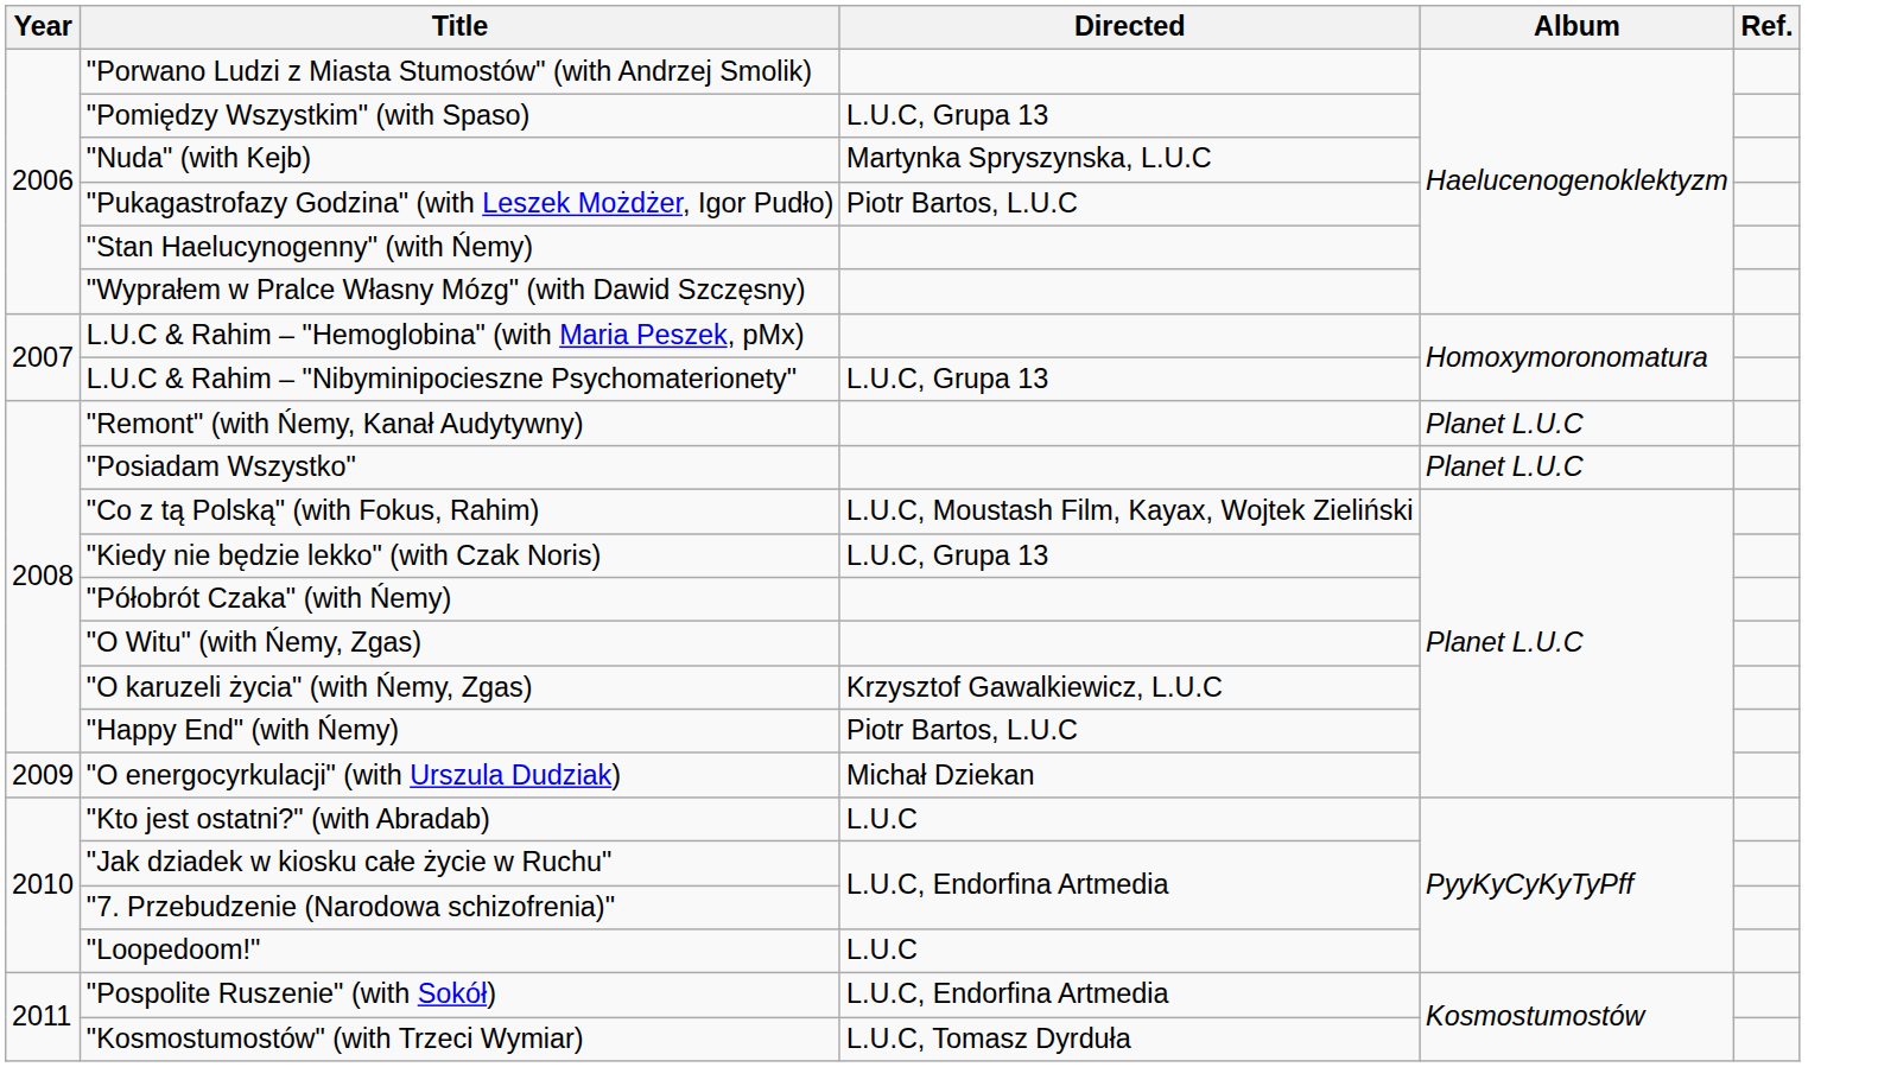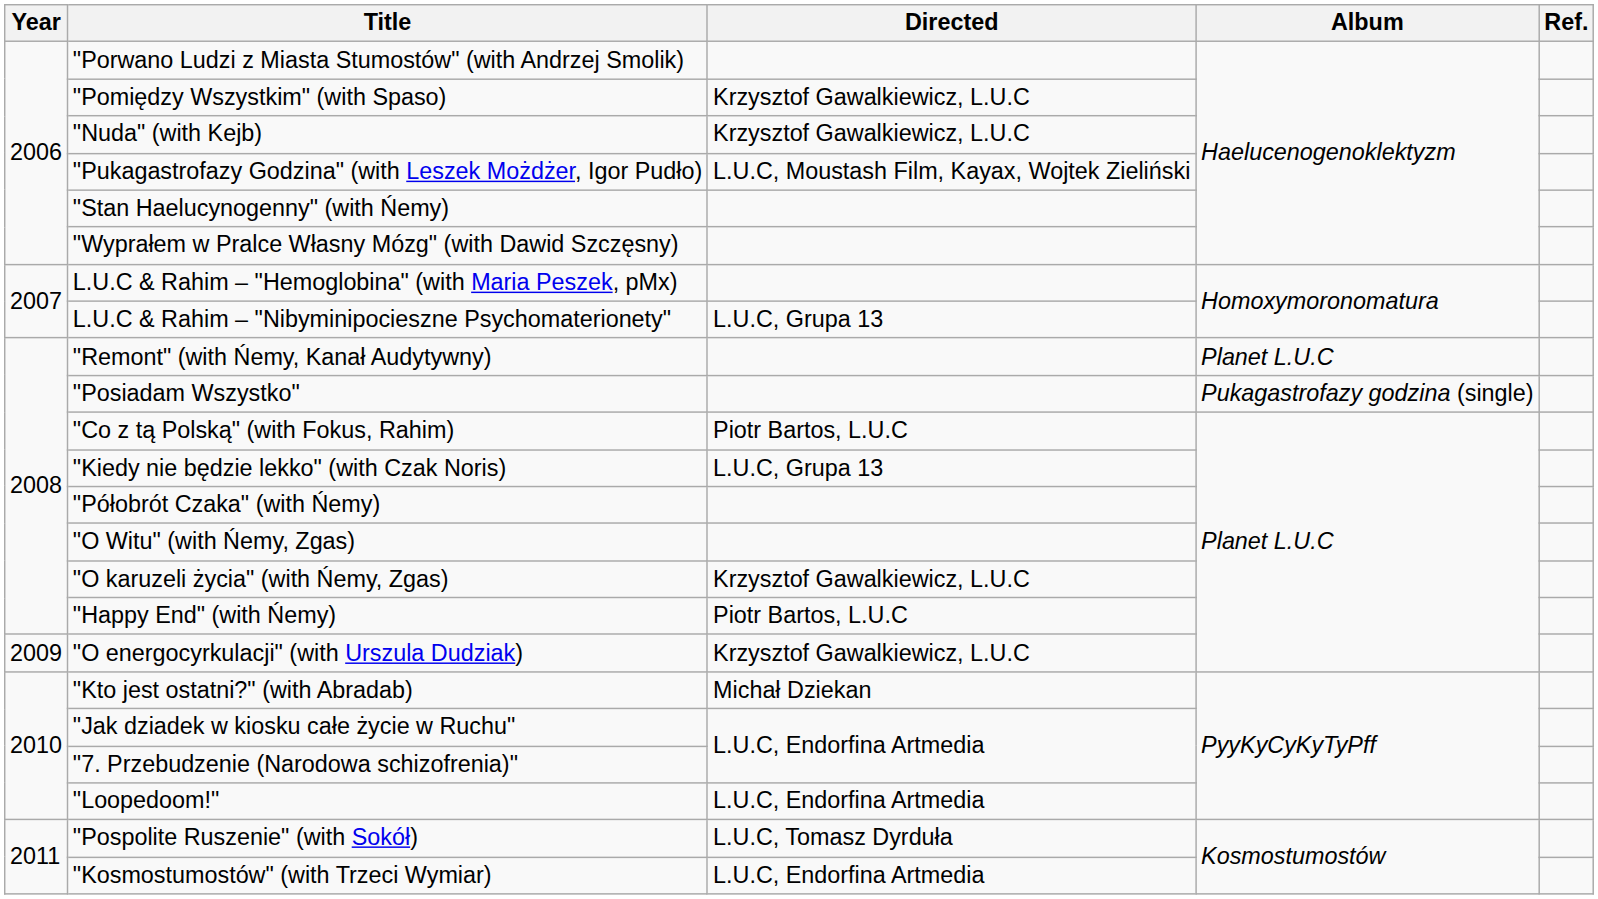 <table class="wikitable" border="1">
 <tr>
 <th>Year</th>
 <th>Title</th>
 <th>Directed</th>
 <th>Album</th>
 <th>Ref.</th>
 </tr>
 <tr>
 <td rowspan=6>2006</td>
 <td>"Porwano Ludzi z Miasta Stumostów" (with Andrzej Smolik)</td>
 <td></td>
 <td rowspan=6><em>Haelucenogenoklektyzm</em></td>
 <td></td>
 </tr>
 <tr>
 <td>"Pomiędzy Wszystkim" (with Spaso)</td>
-<td>L.U.C, Grupa 13</td>
+<td>Krzysztof Gawalkiewicz, L.U.C</td>
 <td></td>
 </tr>
 <tr>
 <td>"Nuda" (with Kejb)</td>
-<td>Martynka Spryszynska, L.U.C</td>
+<td>Krzysztof Gawalkiewicz, L.U.C</td>
 <td></td>
 </tr>
 <tr>
 <td>"Pukagastrofazy Godzina" (with  <a href='#'>Leszek Możdżer</a>, Igor Pudło)</td>
-<td>Piotr Bartos, L.U.C</td>
+<td>L.U.C, Moustash Film, Kayax, Wojtek Zieliński</td>
 <td></td>
 </tr>
 <tr>
 <td>"Stan Haelucynogenny" (with Ńemy)</td>
 <td></td>
 <td></td>
 </tr>
 <tr>
 <td>"Wyprałem w Pralce Własny Mózg" (with Dawid Szczęsny)</td>
 <td></td>
 <td></td>
 </tr>
 <tr>
 <td rowspan=2>2007</td>
 <td>L.U.C & Rahim – "Hemoglobina" (with <a href='#'>Maria Peszek</a>, pMx)</td>
 <td></td>
 <td rowspan=2><em>Homoxymoronomatura</em></td>
 <td></td>
 </tr>
 <tr>
 <td>L.U.C & Rahim – "Nibyminipocieszne Psychomaterionety"</td>
 <td>L.U.C, Grupa 13</td>
 <td></td>
 </tr>
 <tr>
 <td rowspan=8>2008</td>
 <td>"Remont" (with Ńemy, Kanał Audytywny)</td>
 <td></td>
 <td><em>Planet L.U.C</em></td>
 <td></td>
 </tr>
 <tr>
 <td>"Posiadam Wszystko"</td>
 <td></td>
-<td><em>Planet L.U.C</em></td>
+<td><em>Pukagastrofazy godzina</em> (single)</td>
 <td></td>
 </tr>
 <tr>
 <td>"Co z tą Polską" (with Fokus, Rahim)</td>
-<td>L.U.C, Moustash Film, Kayax, Wojtek Zieliński</td>
+<td>Piotr Bartos, L.U.C</td>
 <td rowspan=7><em>Planet L.U.C</em></td>
 <td></td>
 </tr>
 <tr>
 <td>"Kiedy nie będzie lekko" (with Czak Noris)</td>
 <td>L.U.C, Grupa 13</td>
 <td></td>
 </tr>
 <tr>
 <td>"Półobrót Czaka" (with  Ńemy)</td>
 <td></td>
 <td></td>
 </tr>
 <tr>
 <td>"O Witu" (with Ńemy, Zgas)</td>
 <td></td>
 <td></td>
 </tr>
 <tr>
 <td>"O karuzeli życia" (with Ńemy, Zgas)</td>
 <td>Krzysztof Gawalkiewicz, L.U.C</td>
 <td></td>
 </tr>
 <tr>
 <td>"Happy End" (with Ńemy)</td>
 <td>Piotr Bartos, L.U.C</td>
 <td></td>
 </tr>
 <tr>
 <td>2009</td>
 <td>"O energocyrkulacji" (with <a href='#'>Urszula Dudziak</a>)</td>
-<td>Michał Dziekan</td>
+<td>Krzysztof Gawalkiewicz, L.U.C</td>
 <td></td>
 </tr>
 <tr>
 <td rowspan=4>2010</td>
 <td>"Kto jest ostatni?" (with Abradab)</td>
-<td>L.U.C</td>
+<td>Michał Dziekan</td>
 <td rowspan=4><em>PyyKyCyKyTyPff</em></td>
 <td></td>
 </tr>
 <tr>
 <td>"Jak dziadek w kiosku całe życie w Ruchu"</td>
 <td rowspan=2>L.U.C, Endorfina Artmedia</td>
 <td></td>
 </tr>
 <tr>
 <td>"7. Przebudzenie (Narodowa schizofrenia)"</td>
 <td></td>
 </tr>
 <tr>
 <td>"Loopedoom!"</td>
-<td>L.U.C</td>
+<td>L.U.C, Endorfina Artmedia</td>
 <td></td>
 </tr>
 <tr>
 <td rowspan=2>2011</td>
 <td>"Pospolite Ruszenie" (with <a href='#'>Sokół</a>)</td>
-<td>L.U.C, Endorfina Artmedia</td>
+<td>L.U.C, Tomasz Dyrduła</td>
 <td rowspan=3><em>Kosmostumostów</em></td>
 <td></td>
 </tr>
 <tr>
 <td>"Kosmostumostów" (with Trzeci Wymiar)</td>
-<td>L.U.C, Tomasz Dyrduła</td>
+<td>L.U.C, Endorfina Artmedia</td>
 <td></td>
 </tr>
 </table>
